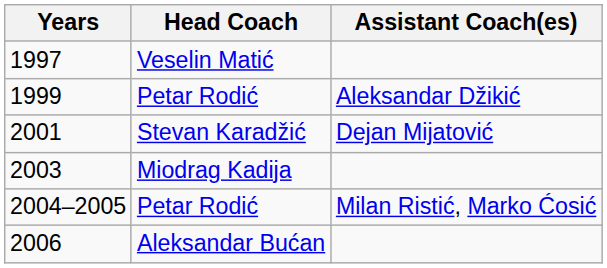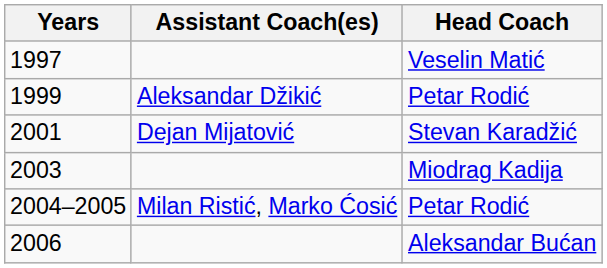 <table class="wikitable">
 <tr>
 <th>Years</th>
+<th>Assistant Coach(es)</th>
 <th>Head Coach</th>
-<th>Assistant Coach(es)</th>
 </tr>
 <tr>
 <td>1997</td>
+<td></td>
 <td><a href='#'>Veselin Matić</a></td>
-<td></td>
 </tr>
 <tr>
 <td>1999</td>
+<td><a href='#'>Aleksandar Džikić</a></td>
 <td><a href='#'>Petar Rodić</a></td>
-<td><a href='#'>Aleksandar Džikić</a></td>
 </tr>
 <tr>
 <td>2001</td>
+<td><a href='#'>Dejan Mijatović</a></td>
 <td><a href='#'>Stevan Karadžić</a></td>
-<td><a href='#'>Dejan Mijatović</a></td>
 </tr>
 <tr>
 <td>2003</td>
+<td></td>
 <td><a href='#'>Miodrag Kadija</a></td>
-<td></td>
 </tr>
 <tr>
 <td>2004–2005</td>
+<td><a href='#'>Milan Ristić</a>, <a href='#'>Marko Ćosić</a></td>
 <td><a href='#'>Petar Rodić</a></td>
-<td><a href='#'>Milan Ristić</a>, <a href='#'>Marko Ćosić</a></td>
 </tr>
 <tr>
 <td>2006</td>
+<td></td>
 <td><a href='#'>Aleksandar Bućan</a></td>
-<td></td>
 </tr>
 </table>
